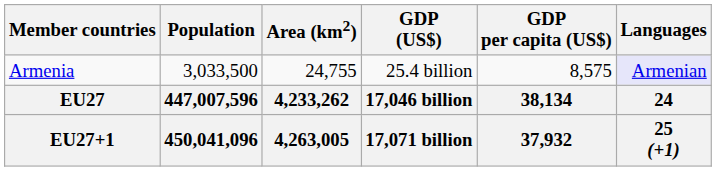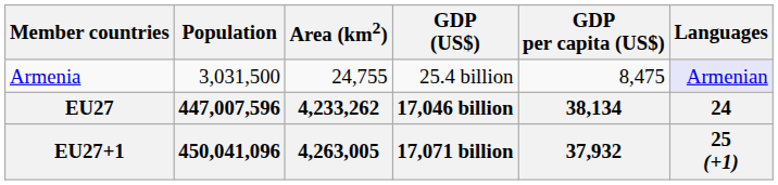 <table class="wikitable" style="text-align:right;">
 <tr>
 <th>Member countries</th>
 <th>Population</th>
 <th>Area (km<sup>2</sup>)</th>
 <th>GDP <br>(US$)</th>
 <th>GDP <br>per capita (US$)</th>
 <th>Languages</th>
 </tr>
 <tr>
 <td style="text-align:left;"> <a href='#'>Armenia</a></td>
-<td>3,033,500</td>
+<td>3,031,500</td>
 <td>24,755</td>
 <td>25.4 billion</td>
-<td>8,575</td>
+<td>8,475</td>
 <td style="background: lavender;"><a href='#'>Armenian</a></td>
 </tr>
 <tr>
 <th>EU27</th>
 <th>447,007,596</th>
 <th>4,233,262</th>
 <th>17,046 billion</th>
 <th>38,134</th>
 <th>24</th>
 </tr>
 <tr>
 <th>EU27+1</th>
 <th>450,041,096 <br></th>
 <th>4,263,005 <br></th>
 <th>17,071 billion <br></th>
 <th>37,932</th>
 <th>25<br><em>(+1)</em></th>
 </tr>
 </table>
